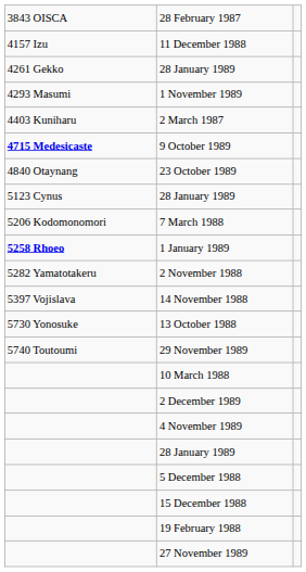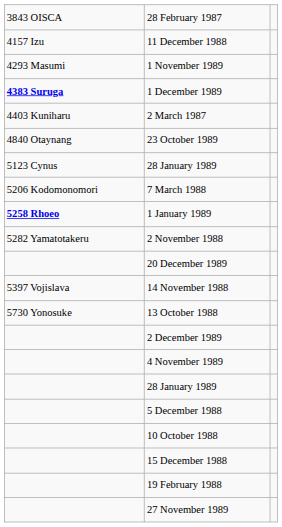 <table class="wikitable" style="font-size: 89%; float: left; width: 26em; margin-right: 1em; height: 700px;">
 <tr>
 <td>3843 OISCA</td>
 <td>28 February 1987</td>
 <td></td>
 </tr>
 <tr>
 <td>4157 Izu</td>
 <td>11 December 1988</td>
 <td></td>
 </tr>
 <tr>
-<td>4261 Gekko</td>
-<td>28 January 1989</td>
-<td></td>
-</tr>
-<tr>
 <td>4293 Masumi</td>
 <td>1 November 1989</td>
 <td></td>
 </tr>
 <tr>
-<td>4403 Kuniharu</td>
-<td>2 March 1987</td>
+<td><strong><a href='#'>4383 Suruga</a></strong></td>
+<td>1 December 1989</td>
 <td></td>
 </tr>
 <tr>
-<td><strong><a href='#'>4715 Medesicaste</a></strong></td>
-<td>9 October 1989</td>
+<td>4403 Kuniharu</td>
+<td>2 March 1987</td>
 <td></td>
 </tr>
 <tr>
 <td>4840 Otaynang</td>
 <td>23 October 1989</td>
 <td></td>
 </tr>
 <tr>
 <td>5123 Cynus</td>
 <td>28 January 1989</td>
 <td></td>
 </tr>
 <tr>
 <td>5206 Kodomonomori</td>
 <td>7 March 1988</td>
 <td></td>
 </tr>
 <tr>
 <td><strong><a href='#'>5258 Rhoeo</a></strong></td>
 <td>1 January 1989</td>
 <td></td>
 </tr>
 <tr>
 <td>5282 Yamatotakeru</td>
 <td>2 November 1988</td>
 <td></td>
 </tr>
 <tr>
+<td></td>
+<td>20 December 1989</td>
+<td></td>
+</tr>
+<tr>
 <td>5397 Vojislava</td>
 <td>14 November 1988</td>
 <td></td>
 </tr>
 <tr>
 <td>5730 Yonosuke</td>
 <td>13 October 1988</td>
-<td></td>
-</tr>
-<tr>
-<td>5740 Toutoumi</td>
-<td>29 November 1989</td>
-<td></td>
-</tr>
-<tr>
-<td></td>
-<td>10 March 1988</td>
 <td></td>
 </tr>
 <tr>
 <td></td>
 <td>2 December 1989</td>
 <td></td>
 </tr>
 <tr>
 <td></td>
 <td>4 November 1989</td>
 <td></td>
 </tr>
 <tr>
 <td></td>
 <td>28 January 1989</td>
 <td></td>
 </tr>
 <tr>
 <td></td>
 <td>5 December 1988</td>
 <td></td>
 </tr>
 <tr>
 <td></td>
+<td>10 October 1988</td>
+<td></td>
+</tr>
+<tr>
+<td></td>
 <td>15 December 1988</td>
 <td></td>
 </tr>
 <tr>
 <td></td>
 <td>19 February 1988</td>
 <td></td>
 </tr>
 <tr>
 <td></td>
 <td>27 November 1989</td>
 <td></td>
 </tr>
 </table>
